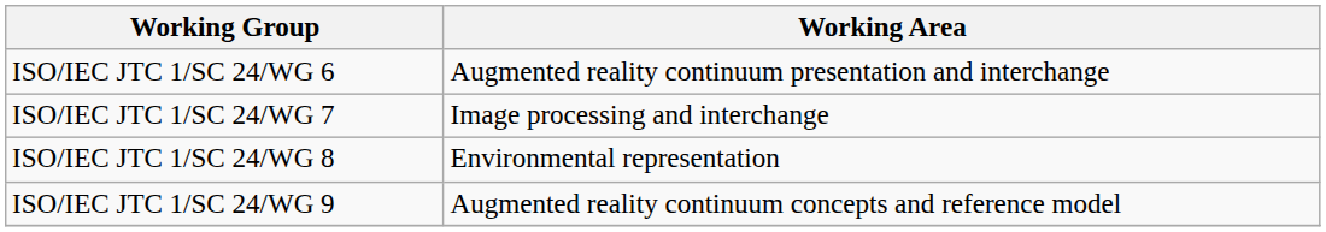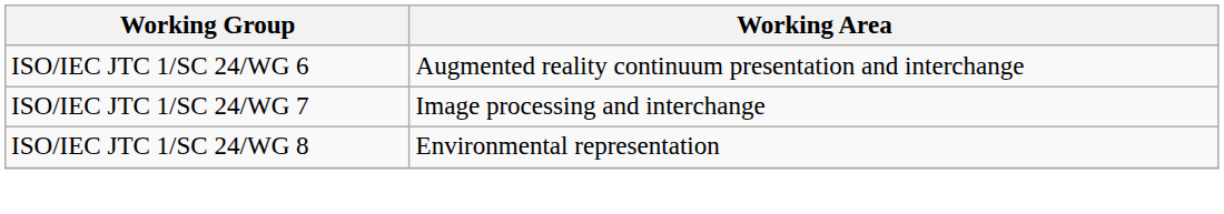 <table class="wikitable" width="60%">
 <tr>
 <th width="20%">Working Group</th>
 <th width="40%">Working Area</th>
 </tr>
 <tr>
 <td>ISO/IEC JTC 1/SC 24/WG 6</td>
 <td>Augmented reality continuum presentation and interchange</td>
 </tr>
 <tr>
 <td>ISO/IEC JTC 1/SC 24/WG 7</td>
 <td>Image processing and interchange</td>
 </tr>
 <tr>
 <td>ISO/IEC JTC 1/SC 24/WG 8</td>
 <td>Environmental representation</td>
 </tr>
 <tr>
-<td>ISO/IEC JTC 1/SC 24/WG 9</td>
-<td>Augmented reality continuum concepts and reference model</td>
-</tr>
-<tr>
 </tr>
 </table>
